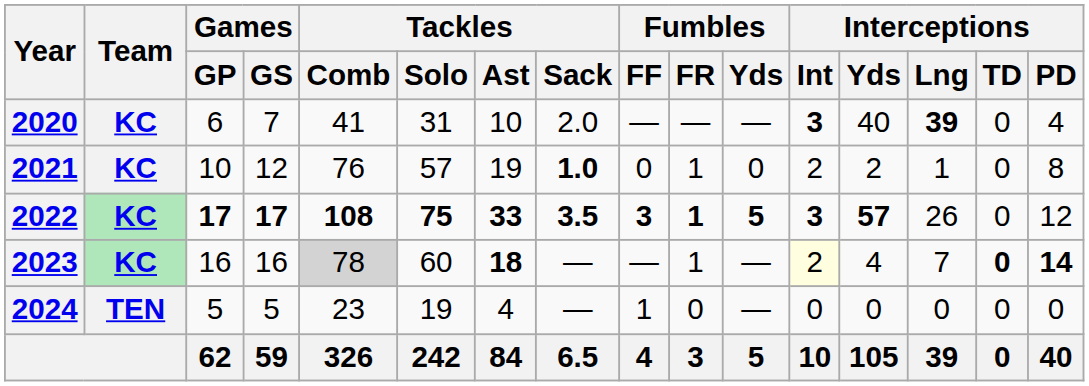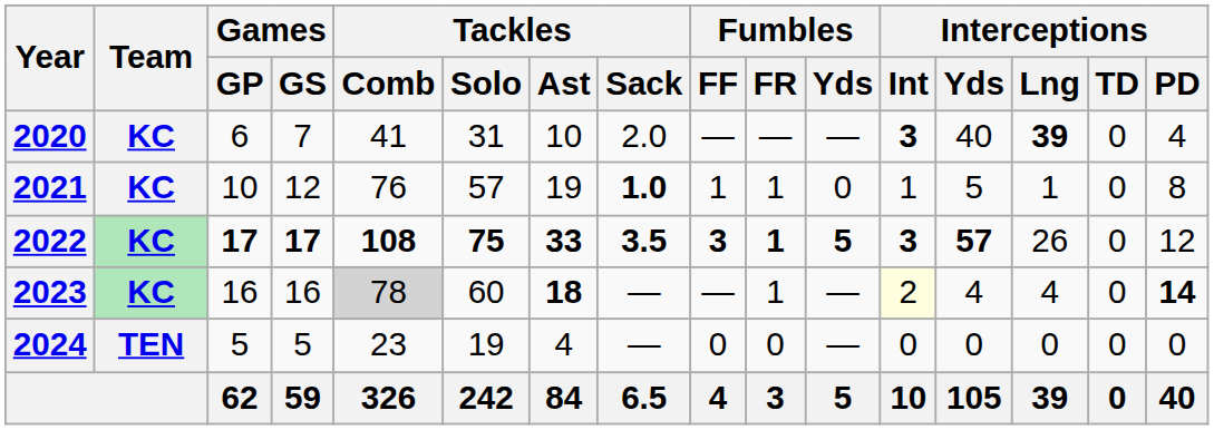 <table class=wikitable style="text-align:center;">
 <tr>
 <th rowspan="2">Year</th>
 <th rowspan="2">Team</th>
 <th colspan="2">Games</th>
 <th colspan="4">Tackles</th>
 <th colspan="3">Fumbles</th>
 <th colspan="5">Interceptions</th>
 </tr>
 <tr>
 <th>GP</th>
 <th>GS</th>
 <th>Comb</th>
 <th>Solo</th>
 <th>Ast</th>
 <th>Sack</th>
 <th>FF</th>
 <th>FR</th>
 <th>Yds</th>
 <th>Int</th>
 <th>Yds</th>
 <th>Lng</th>
 <th>TD</th>
 <th>PD</th>
 </tr>
 <tr>
 <th><a href='#'>2020</a></th>
 <th><a href='#'>KC</a></th>
 <td>6</td>
 <td>7</td>
 <td>41</td>
 <td>31</td>
 <td>10</td>
 <td>2.0</td>
 <td>—</td>
 <td>—</td>
 <td>—</td>
 <td><strong>3</strong></td>
 <td>40</td>
 <td><strong>39</strong></td>
 <td>0</td>
 <td>4</td>
 </tr>
 <tr>
 <th><a href='#'>2021</a></th>
 <th><a href='#'>KC</a></th>
 <td>10</td>
 <td>12</td>
 <td>76</td>
 <td>57</td>
 <td>19</td>
 <td><strong>1.0</strong></td>
+<td>1</td>
+<td>1</td>
 <td>0</td>
 <td>1</td>
-<td>0</td>
-<td>2</td>
-<td>2</td>
+<td>5</td>
 <td>1</td>
 <td>0</td>
 <td>8</td>
 </tr>
 <tr>
 <th><a href='#'>2022</a></th>
 <th style="background:#afe6ba; width:3em;"><a href='#'>KC</a></th>
 <td><strong>17</strong></td>
 <td><strong>17</strong></td>
 <td><strong>108</strong></td>
 <td><strong>75</strong></td>
 <td><strong>33</strong></td>
 <td><strong>3.5</strong></td>
 <td><strong>3</strong></td>
 <td><strong>1</strong></td>
 <td><strong>5</strong></td>
 <td><strong>3</strong></td>
 <td><strong>57</strong></td>
 <td>26</td>
 <td>0</td>
 <td>12</td>
 </tr>
 <tr>
 <th><a href='#'>2023</a></th>
 <th style="background:#afe6ba; width:3em;"><a href='#'>KC</a></th>
 <td>16</td>
 <td>16</td>
 <td style="background: lightgrey;">78</td>
 <td>60</td>
 <td><strong>18</strong></td>
 <td>—</td>
 <td>—</td>
 <td>1</td>
 <td>—</td>
 <td style="background: lightyellow;">2</td>
 <td>4</td>
-<td>7</td>
-<td><strong>0</strong></td>
+<td>4</td>
+<td>0</td>
 <td><strong>14</strong></td>
 </tr>
 <tr>
 <th><a href='#'>2024</a></th>
 <th><a href='#'>TEN</a></th>
 <td>5</td>
 <td>5</td>
 <td>23</td>
 <td>19</td>
 <td>4</td>
 <td>—</td>
-<td>1</td>
+<td>0</td>
 <td>0</td>
 <td>—</td>
 <td>0</td>
 <td>0</td>
 <td>0</td>
 <td>0</td>
 <td>0</td>
 </tr>
 <tr>
 <th colspan="2"></th>
 <th>62</th>
 <th>59</th>
 <th>326</th>
 <th>242</th>
 <th>84</th>
 <th>6.5</th>
 <th>4</th>
 <th>3</th>
 <th>5</th>
 <th>10</th>
 <th>105</th>
 <th>39</th>
 <th>0</th>
 <th>40</th>
 </tr>
 </table>
